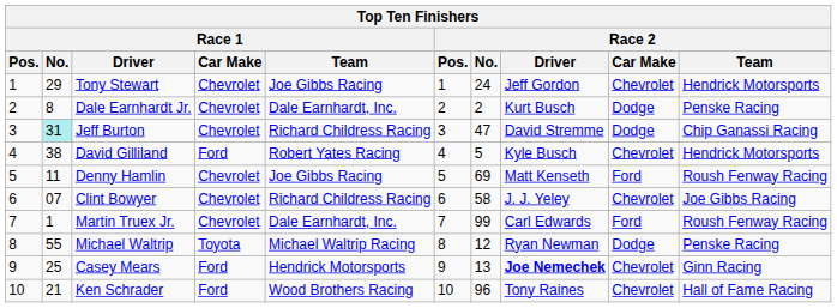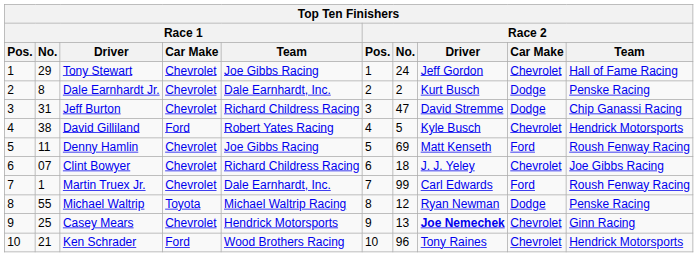 <table class="wikitable">
 <tr>
 <th colspan="12">Top Ten Finishers</th>
 </tr>
 <tr>
 <th colspan="5">Race 1</th>
 <th colspan="5">Race 2</th>
 </tr>
 <tr>
 <th>Pos.</th>
 <th>No.</th>
 <th>Driver</th>
 <th>Car Make</th>
 <th>Team</th>
 <th>Pos.</th>
 <th>No.</th>
 <th>Driver</th>
 <th>Car Make</th>
 <th>Team</th>
 </tr>
 <tr>
 <td>1</td>
 <td>29</td>
 <td><a href='#'>Tony Stewart</a></td>
 <td><a href='#'>Chevrolet</a></td>
 <td><a href='#'>Joe Gibbs Racing</a></td>
 <td>1</td>
 <td>24</td>
 <td><a href='#'>Jeff Gordon</a></td>
 <td><a href='#'>Chevrolet</a></td>
-<td><a href='#'>Hendrick Motorsports</a></td>
+<td><a href='#'>Hall of Fame Racing</a></td>
 </tr>
 <tr>
 <td>2</td>
 <td>8</td>
 <td><a href='#'>Dale Earnhardt Jr.</a></td>
 <td><a href='#'>Chevrolet</a></td>
 <td><a href='#'>Dale Earnhardt, Inc.</a></td>
 <td>2</td>
 <td>2</td>
 <td><a href='#'>Kurt Busch</a></td>
 <td><a href='#'>Dodge</a></td>
 <td><a href='#'>Penske Racing</a></td>
 </tr>
 <tr>
 <td>3</td>
-<td style="background: paleturquoise;">31</td>
+<td>31</td>
 <td><a href='#'>Jeff Burton</a></td>
 <td><a href='#'>Chevrolet</a></td>
 <td><a href='#'>Richard Childress Racing</a></td>
 <td>3</td>
 <td>47</td>
 <td><a href='#'>David Stremme</a></td>
 <td><a href='#'>Dodge</a></td>
 <td><a href='#'>Chip Ganassi Racing</a></td>
 </tr>
 <tr>
 <td>4</td>
 <td>38</td>
 <td><a href='#'>David Gilliland</a></td>
 <td><a href='#'>Ford</a></td>
 <td><a href='#'>Robert Yates Racing</a></td>
 <td>4</td>
 <td>5</td>
 <td><a href='#'>Kyle Busch</a></td>
 <td><a href='#'>Chevrolet</a></td>
 <td><a href='#'>Hendrick Motorsports</a></td>
 </tr>
 <tr>
 <td>5</td>
 <td>11</td>
 <td><a href='#'>Denny Hamlin</a></td>
 <td><a href='#'>Chevrolet</a></td>
 <td><a href='#'>Joe Gibbs Racing</a></td>
 <td>5</td>
 <td>69</td>
 <td><a href='#'>Matt Kenseth</a></td>
 <td><a href='#'>Ford</a></td>
 <td><a href='#'>Roush Fenway Racing</a></td>
 </tr>
 <tr>
 <td>6</td>
 <td>07</td>
 <td><a href='#'>Clint Bowyer</a></td>
 <td><a href='#'>Chevrolet</a></td>
 <td><a href='#'>Richard Childress Racing</a></td>
 <td>6</td>
-<td>58</td>
+<td>18</td>
 <td><a href='#'>J. J. Yeley</a></td>
 <td><a href='#'>Chevrolet</a></td>
 <td><a href='#'>Joe Gibbs Racing</a></td>
 </tr>
 <tr>
 <td>7</td>
 <td>1</td>
 <td><a href='#'>Martin Truex Jr.</a></td>
 <td><a href='#'>Chevrolet</a></td>
 <td><a href='#'>Dale Earnhardt, Inc.</a></td>
 <td>7</td>
 <td>99</td>
 <td><a href='#'>Carl Edwards</a></td>
 <td><a href='#'>Ford</a></td>
 <td><a href='#'>Roush Fenway Racing</a></td>
 </tr>
 <tr>
 <td>8</td>
 <td>55</td>
 <td><a href='#'>Michael Waltrip</a></td>
 <td><a href='#'>Toyota</a></td>
 <td><a href='#'>Michael Waltrip Racing</a></td>
 <td>8</td>
 <td>12</td>
 <td><a href='#'>Ryan Newman</a></td>
 <td><a href='#'>Dodge</a></td>
 <td><a href='#'>Penske Racing</a></td>
 </tr>
 <tr>
 <td>9</td>
 <td>25</td>
 <td><a href='#'>Casey Mears</a></td>
-<td><a href='#'>Ford</a></td>
+<td><a href='#'>Chevrolet</a></td>
 <td><a href='#'>Hendrick Motorsports</a></td>
 <td>9</td>
 <td>13</td>
 <td><strong><a href='#'>Joe Nemechek</a></strong></td>
 <td><a href='#'>Chevrolet</a></td>
 <td><a href='#'>Ginn Racing</a></td>
 </tr>
 <tr>
 <td>10</td>
 <td>21</td>
 <td><a href='#'>Ken Schrader</a></td>
 <td><a href='#'>Ford</a></td>
 <td><a href='#'>Wood Brothers Racing</a></td>
 <td>10</td>
 <td>96</td>
 <td><a href='#'>Tony Raines</a></td>
 <td><a href='#'>Chevrolet</a></td>
-<td><a href='#'>Hall of Fame Racing</a></td>
+<td><a href='#'>Hendrick Motorsports</a></td>
 </tr>
 </table>
